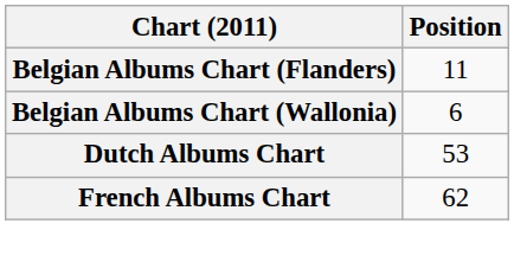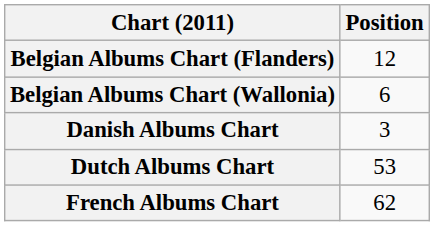 <table class="wikitable plainrowheaders" style="text-align:center">
 <tr>
 <th>Chart (2011)</th>
 <th>Position</th>
 </tr>
 <tr>
 <th scope="row">Belgian Albums Chart (Flanders)</th>
-<td>11</td>
+<td>12</td>
 </tr>
 <tr>
 <th scope="row">Belgian Albums Chart (Wallonia)</th>
 <td>6</td>
+</tr>
+<tr>
+<th scope="row">Danish Albums Chart</th>
+<td>3</td>
 </tr>
 <tr>
 <th scope="row">Dutch Albums Chart</th>
 <td>53</td>
 </tr>
 <tr>
 <th scope="row">French Albums Chart</th>
 <td>62</td>
 </tr>
 </table>
